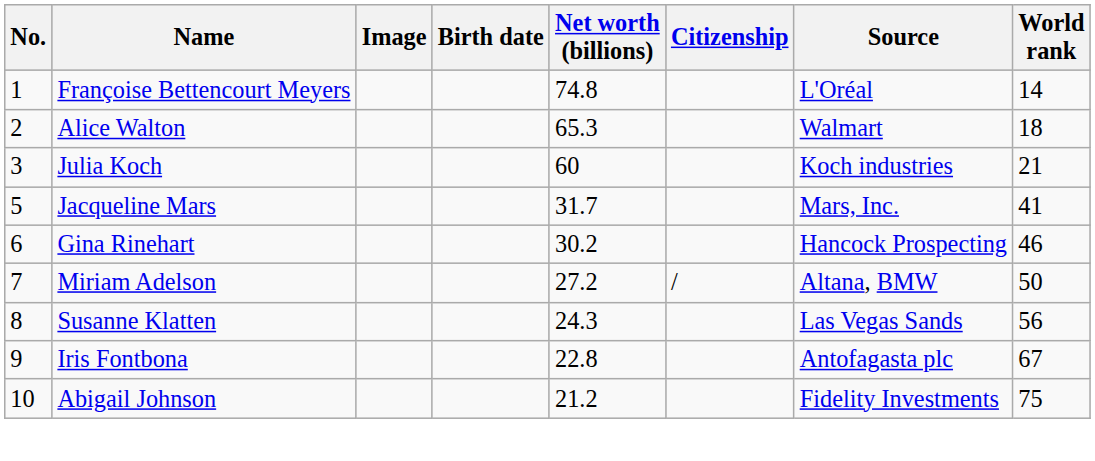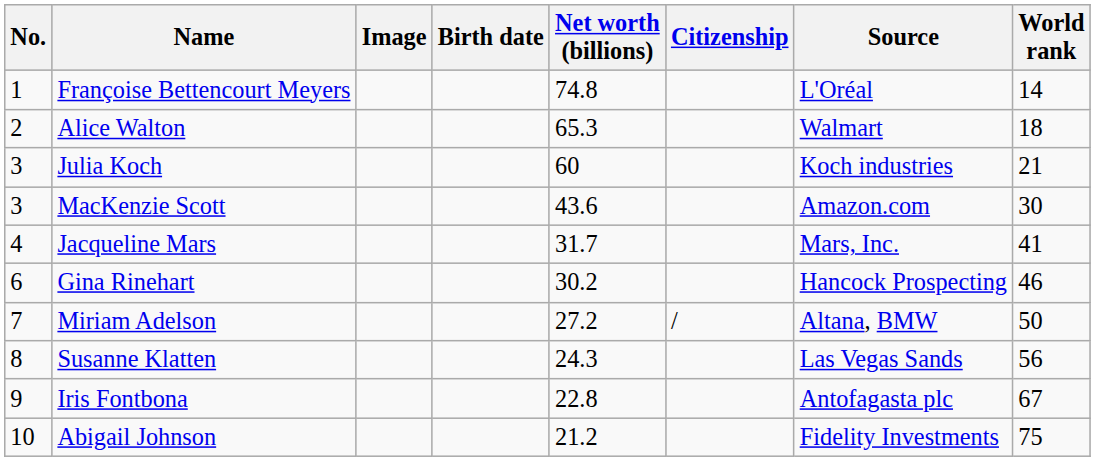 <table class="wikitable sortable">
 <tr>
 <th>No.</th>
 <th>Name</th>
 <th>Image</th>
 <th>Birth date</th>
 <th><a href='#'>Net worth</a> <br>(billions)</th>
 <th><a href='#'>Citizenship</a></th>
 <th>Source</th>
 <th>World<br>rank</th>
 </tr>
 <tr>
 <td> 1</td>
 <td><a href='#'>Françoise Bettencourt Meyers</a></td>
 <td></td>
 <td></td>
 <td> 74.8</td>
 <td></td>
 <td><a href='#'>L'Oréal</a></td>
 <td> 14</td>
 </tr>
 <tr>
 <td> 2</td>
 <td><a href='#'>Alice Walton</a></td>
 <td></td>
 <td></td>
 <td> 65.3</td>
 <td></td>
 <td><a href='#'>Walmart</a></td>
 <td> 18</td>
 </tr>
 <tr>
 <td> 3</td>
 <td><a href='#'>Julia Koch</a></td>
 <td></td>
 <td></td>
 <td> 60</td>
 <td></td>
 <td><a href='#'>Koch industries</a></td>
 <td> 21</td>
 </tr>
 <tr>
-<td> 5</td>
+<td> 3</td>
+<td><a href='#'>MacKenzie Scott</a></td>
+<td></td>
+<td></td>
+<td> 43.6</td>
+<td></td>
+<td><a href='#'>Amazon.com</a></td>
+<td> 30</td>
+</tr>
+<tr>
+<td> 4</td>
 <td><a href='#'>Jacqueline Mars</a></td>
 <td></td>
 <td></td>
 <td> 31.7</td>
 <td></td>
 <td><a href='#'>Mars, Inc.</a></td>
 <td> 41</td>
 </tr>
 <tr>
 <td> 6</td>
 <td><a href='#'>Gina Rinehart</a></td>
 <td></td>
 <td></td>
 <td> 30.2</td>
 <td></td>
 <td><a href='#'>Hancock Prospecting</a></td>
 <td> 46</td>
 </tr>
 <tr>
 <td> 7</td>
 <td><a href='#'>Miriam Adelson</a></td>
 <td></td>
 <td></td>
 <td> 27.2</td>
 <td> / </td>
 <td><a href='#'>Altana</a>, <a href='#'>BMW</a></td>
 <td> 50</td>
 </tr>
 <tr>
 <td> 8</td>
 <td><a href='#'>Susanne Klatten</a></td>
 <td></td>
 <td></td>
 <td> 24.3</td>
 <td></td>
 <td><a href='#'>Las Vegas Sands</a></td>
 <td> 56</td>
 </tr>
 <tr>
 <td> 9</td>
 <td><a href='#'>Iris Fontbona</a></td>
 <td></td>
 <td></td>
 <td> 22.8</td>
 <td></td>
 <td><a href='#'>Antofagasta plc</a></td>
 <td> 67</td>
 </tr>
 <tr>
 <td> 10</td>
 <td><a href='#'>Abigail Johnson</a></td>
 <td></td>
 <td></td>
 <td> 21.2</td>
 <td></td>
 <td><a href='#'>Fidelity Investments</a></td>
 <td> 75</td>
 </tr>
 </table>
